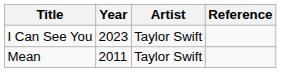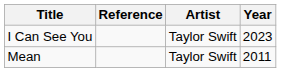 <table class="wikitable">
 <tr>
 <th>Title</th>
+<th>Reference</th>
+<th>Artist</th>
 <th>Year</th>
-<th>Artist</th>
-<th>Reference</th>
 </tr>
 <tr>
 <td>I Can See You</td>
+<td></td>
+<td>Taylor Swift</td>
 <td>2023</td>
-<td>Taylor Swift</td>
-<td></td>
 </tr>
 <tr>
 <td>Mean</td>
+<td></td>
+<td>Taylor Swift</td>
 <td>2011</td>
-<td>Taylor Swift</td>
-<td></td>
 </tr>
 </table>
